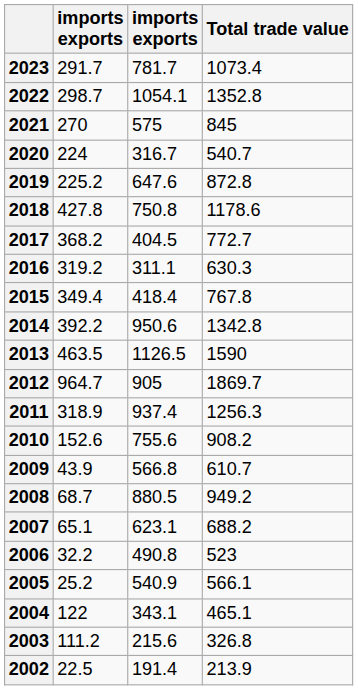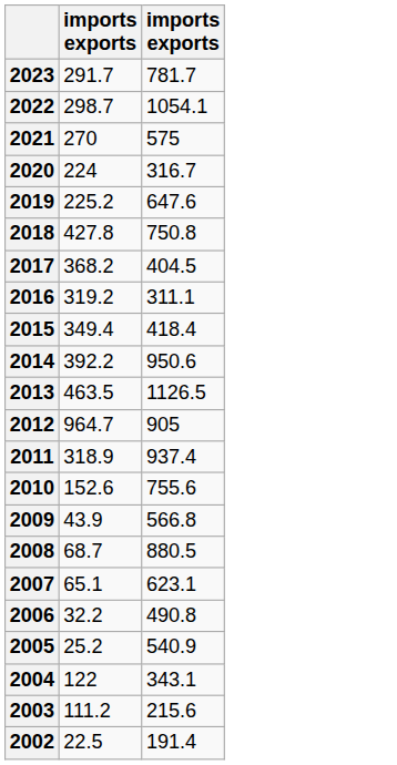 <table class="wikitable">
 <tr>
 <th></th>
 <th> imports<br> exports</th>
 <th> imports<br> exports</th>
-<th>Total trade value</th>
 </tr>
 <tr>
 <th>2023</th>
 <td>291.7</td>
 <td>781.7</td>
-<td>1073.4</td>
 </tr>
 <tr>
 <th>2022</th>
 <td>298.7</td>
 <td>1054.1</td>
-<td>1352.8</td>
 </tr>
 <tr>
 <th>2021</th>
 <td>270</td>
 <td>575</td>
-<td>845</td>
 </tr>
 <tr>
 <th>2020</th>
 <td>224</td>
 <td>316.7</td>
-<td>540.7</td>
 </tr>
 <tr>
 <th>2019</th>
 <td>225.2</td>
 <td>647.6</td>
-<td>872.8</td>
 </tr>
 <tr>
 <th>2018</th>
 <td>427.8</td>
 <td>750.8</td>
-<td>1178.6</td>
 </tr>
 <tr>
 <th>2017</th>
 <td>368.2</td>
 <td>404.5</td>
-<td>772.7</td>
 </tr>
 <tr>
 <th>2016</th>
 <td>319.2</td>
 <td>311.1</td>
-<td>630.3</td>
 </tr>
 <tr>
 <th>2015</th>
 <td>349.4</td>
 <td>418.4</td>
-<td>767.8</td>
 </tr>
 <tr>
 <th>2014</th>
 <td>392.2</td>
 <td>950.6</td>
-<td>1342.8</td>
 </tr>
 <tr>
 <th>2013</th>
 <td>463.5</td>
 <td>1126.5</td>
-<td>1590</td>
 </tr>
 <tr>
 <th>2012</th>
 <td>964.7</td>
 <td>905</td>
-<td>1869.7</td>
 </tr>
 <tr>
 <th>2011</th>
 <td>318.9</td>
 <td>937.4</td>
-<td>1256.3</td>
 </tr>
 <tr>
 <th>2010</th>
 <td>152.6</td>
 <td>755.6</td>
-<td>908.2</td>
 </tr>
 <tr>
 <th>2009</th>
 <td>43.9</td>
 <td>566.8</td>
-<td>610.7</td>
 </tr>
 <tr>
 <th>2008</th>
 <td>68.7</td>
 <td>880.5</td>
-<td>949.2</td>
 </tr>
 <tr>
 <th>2007</th>
 <td>65.1</td>
 <td>623.1</td>
-<td>688.2</td>
 </tr>
 <tr>
 <th>2006</th>
 <td>32.2</td>
 <td>490.8</td>
-<td>523</td>
 </tr>
 <tr>
 <th>2005</th>
 <td>25.2</td>
 <td>540.9</td>
-<td>566.1</td>
 </tr>
 <tr>
 <th>2004</th>
 <td>122</td>
 <td>343.1</td>
-<td>465.1</td>
 </tr>
 <tr>
 <th>2003</th>
 <td>111.2</td>
 <td>215.6</td>
-<td>326.8</td>
 </tr>
 <tr>
 <th>2002</th>
 <td>22.5</td>
 <td>191.4</td>
-<td>213.9</td>
 </tr>
 </table>
